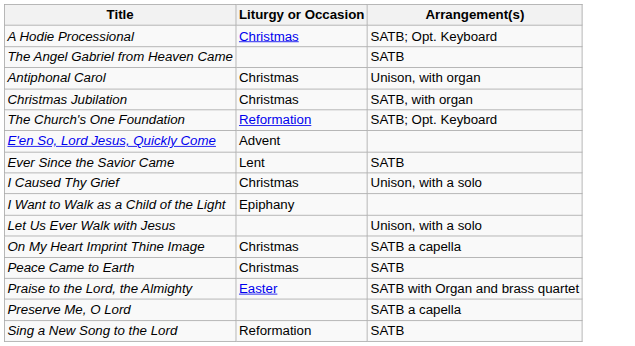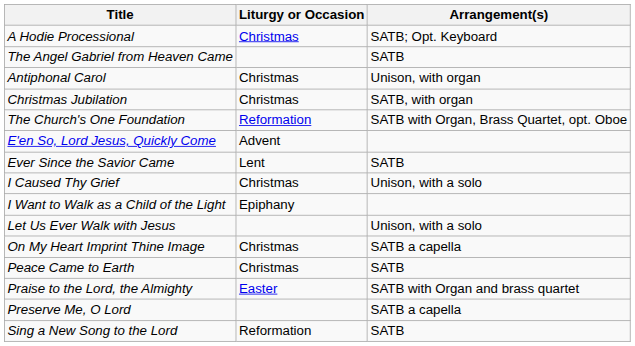 <table class="wikitable sortable">
 <tr>
 <th>Title</th>
 <th class=unsortable>Liturgy or Occasion</th>
 <th class=unsortable>Arrangement(s)</th>
 </tr>
 <tr>
 <td><em>A Hodie Processional </em></td>
 <td><a href='#'>Christmas</a></td>
 <td>SATB; Opt. Keyboard</td>
 </tr>
 <tr>
 <td><em>The Angel Gabriel from Heaven Came</em></td>
 <td></td>
 <td>SATB</td>
 </tr>
 <tr>
 <td><em>Antiphonal Carol</em></td>
 <td>Christmas</td>
 <td>Unison, with organ</td>
 </tr>
 <tr>
 <td><em>Christmas Jubilation</em></td>
 <td>Christmas</td>
 <td>SATB, with organ</td>
 </tr>
 <tr>
 <td><em>The Church's One Foundation</em></td>
 <td><a href='#'>Reformation</a></td>
-<td>SATB; Opt. Keyboard</td>
+<td>SATB with Organ, Brass Quartet, opt. Oboe</td>
 </tr>
 <tr>
 <td><em><a href='#'>E'en So, Lord Jesus, Quickly Come</a></em></td>
 <td>Advent</td>
 <td></td>
 </tr>
 <tr>
 <td><em>Ever Since the Savior Came</em></td>
 <td>Lent</td>
 <td>SATB</td>
 </tr>
 <tr>
 <td><em>I Caused Thy Grief</em></td>
 <td>Christmas</td>
 <td>Unison, with a solo</td>
 </tr>
 <tr>
 <td><em>I Want to Walk as a Child of the Light</em></td>
 <td>Epiphany</td>
 <td></td>
 </tr>
 <tr>
 <td><em>Let Us Ever Walk with Jesus</em></td>
 <td></td>
 <td>Unison, with a solo</td>
 </tr>
 <tr>
 <td><em>On My Heart Imprint Thine Image</em></td>
 <td>Christmas</td>
 <td>SATB a capella</td>
 </tr>
 <tr>
 <td><em>Peace Came to Earth</em></td>
 <td>Christmas</td>
 <td>SATB</td>
 </tr>
 <tr>
 <td><em>Praise to the Lord, the Almighty</em></td>
 <td><a href='#'>Easter</a></td>
 <td>SATB with Organ and brass quartet</td>
 </tr>
 <tr>
 <td><em>Preserve Me, O Lord</em></td>
 <td></td>
 <td>SATB a capella</td>
 </tr>
 <tr>
 <td><em>Sing a New Song to the Lord</em></td>
 <td>Reformation</td>
 <td>SATB</td>
 </tr>
 </table>
